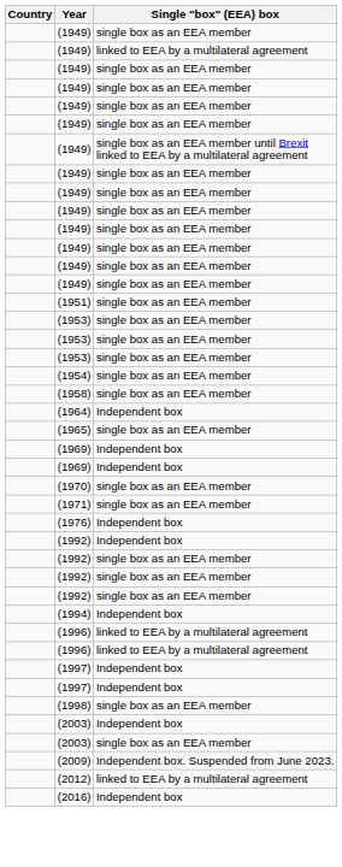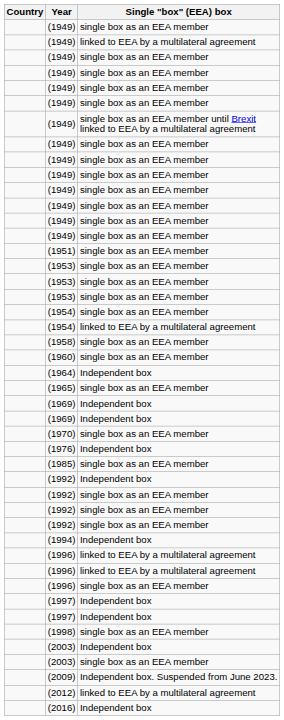 <table class = "wikitable sortable">
 <tr>
 <th>Country</th>
 <th>Year</th>
 <th>Single "box" (EEA) box</th>
 </tr>
 <tr>
 <td></td>
 <td>(1949)</td>
 <td>single box as an EEA member</td>
 </tr>
 <tr>
 <td></td>
 <td>(1949)</td>
 <td>linked to EEA by a multilateral agreement</td>
 </tr>
 <tr>
 <td></td>
 <td>(1949)</td>
 <td>single box as an EEA member</td>
 </tr>
 <tr>
 <td></td>
 <td>(1949)</td>
 <td>single box as an EEA member</td>
 </tr>
 <tr>
 <td></td>
 <td>(1949)</td>
 <td>single box as an EEA member</td>
 </tr>
 <tr>
 <td></td>
 <td>(1949)</td>
 <td>single box as an EEA member</td>
 </tr>
 <tr>
 <td></td>
 <td>(1949)</td>
 <td>single box as an EEA member until <a href='#'>Brexit</a><br>linked to EEA by a multilateral agreement</td>
 </tr>
 <tr>
 <td></td>
 <td>(1949)</td>
 <td>single box as an EEA member</td>
 </tr>
 <tr>
 <td></td>
 <td>(1949)</td>
 <td>single box as an EEA member</td>
 </tr>
 <tr>
 <td></td>
 <td>(1949)</td>
 <td>single box as an EEA member</td>
 </tr>
 <tr>
 <td></td>
 <td>(1949)</td>
 <td>single box as an EEA member</td>
 </tr>
 <tr>
 <td></td>
 <td>(1949)</td>
 <td>single box as an EEA member</td>
 </tr>
 <tr>
 <td></td>
 <td>(1949)</td>
 <td>single box as an EEA member</td>
 </tr>
 <tr>
 <td></td>
 <td>(1949)</td>
 <td>single box as an EEA member</td>
 </tr>
 <tr>
 <td></td>
 <td>(1951)</td>
 <td>single box as an EEA member</td>
 </tr>
 <tr>
 <td></td>
 <td>(1953)</td>
 <td>single box as an EEA member</td>
 </tr>
 <tr>
 <td></td>
 <td>(1953)</td>
 <td>single box as an EEA member</td>
 </tr>
 <tr>
 <td></td>
 <td>(1953)</td>
 <td>single box as an EEA member</td>
 </tr>
 <tr>
 <td></td>
 <td>(1954)</td>
 <td>single box as an EEA member</td>
 </tr>
 <tr>
 <td></td>
+<td>(1954)</td>
+<td>linked to EEA by a multilateral agreement</td>
+</tr>
+<tr>
+<td></td>
 <td>(1958)</td>
+<td>single box as an EEA member</td>
+</tr>
+<tr>
+<td></td>
+<td>(1960)</td>
 <td>single box as an EEA member</td>
 </tr>
 <tr>
 <td></td>
 <td>(1964)</td>
 <td>Independent box</td>
 </tr>
 <tr>
 <td></td>
 <td>(1965)</td>
 <td>single box as an EEA member</td>
 </tr>
 <tr>
 <td></td>
 <td>(1969)</td>
 <td>Independent box</td>
 </tr>
 <tr>
 <td></td>
 <td>(1969)</td>
 <td>Independent box</td>
 </tr>
 <tr>
 <td></td>
 <td>(1970)</td>
 <td>single box as an EEA member</td>
 </tr>
 <tr>
 <td></td>
-<td>(1971)</td>
-<td>single box as an EEA member</td>
+<td>(1976)</td>
+<td>Independent box</td>
 </tr>
 <tr>
 <td></td>
-<td>(1976)</td>
-<td>Independent box</td>
+<td>(1985)</td>
+<td>single box as an EEA member</td>
 </tr>
 <tr>
 <td></td>
 <td>(1992)</td>
 <td>Independent box</td>
 </tr>
 <tr>
 <td></td>
 <td>(1992)</td>
 <td>single box as an EEA member</td>
 </tr>
 <tr>
 <td></td>
 <td>(1992)</td>
 <td>single box as an EEA member</td>
 </tr>
 <tr>
 <td></td>
 <td>(1992)</td>
 <td>single box as an EEA member</td>
 </tr>
 <tr>
 <td></td>
 <td>(1994)</td>
 <td>Independent box</td>
 </tr>
 <tr>
 <td></td>
 <td>(1996)</td>
 <td>linked to EEA by a multilateral agreement</td>
 </tr>
 <tr>
 <td></td>
 <td>(1996)</td>
 <td>linked to EEA by a multilateral agreement</td>
+</tr>
+<tr>
+<td></td>
+<td>(1996)</td>
+<td>single box as an EEA member</td>
 </tr>
 <tr>
 <td></td>
 <td>(1997)</td>
 <td>Independent box</td>
 </tr>
 <tr>
 <td></td>
 <td>(1997)</td>
 <td>Independent box</td>
 </tr>
 <tr>
 <td></td>
 <td>(1998)</td>
 <td>single box as an EEA member</td>
 </tr>
 <tr>
 <td></td>
 <td>(2003)</td>
 <td>Independent box</td>
 </tr>
 <tr>
 <td></td>
 <td>(2003)</td>
 <td>single box as an EEA member</td>
 </tr>
 <tr>
 <td></td>
 <td>(2009)</td>
 <td>Independent box. Suspended from June 2023.</td>
 </tr>
 <tr>
 <td></td>
 <td>(2012)</td>
 <td>linked to EEA by a multilateral agreement</td>
 </tr>
 <tr>
 <td></td>
 <td>(2016)</td>
 <td>Independent box</td>
 </tr>
 </table>
